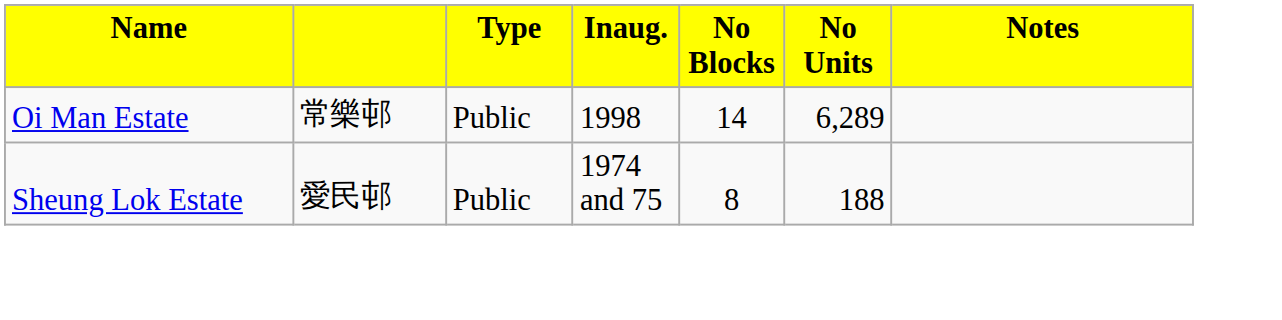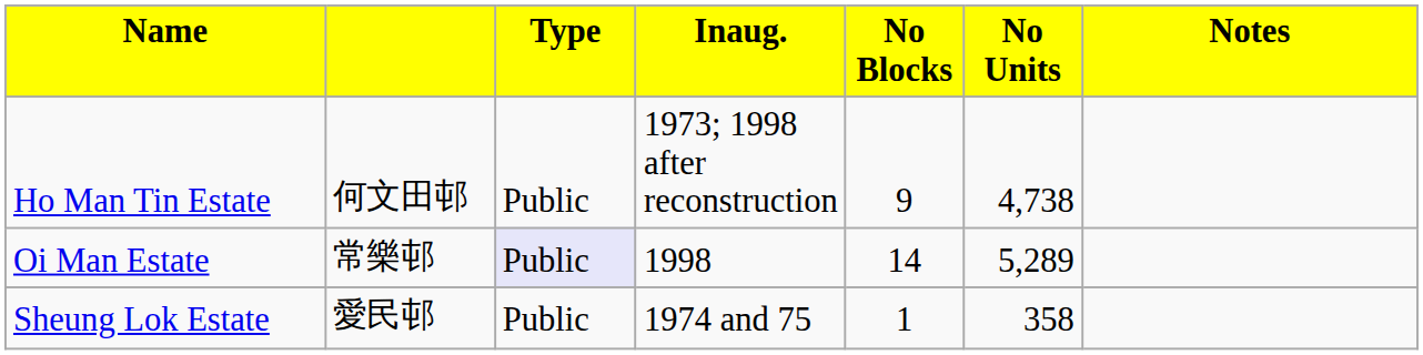 <table class="wikitable">
 <tr style="font-weight:bold;background-color:yellow" align="center" valign="top">
 <td width="143.25" Height="12.75">Name</td>
 <td width="72.75" align="center" valign="top"></td>
 <td width="59.25" align="center" valign="top">Type</td>
 <td width="48" align="center" valign="top">Inaug.</td>
 <td width="48" align="center" valign="top">No Blocks</td>
 <td width="48.75" align="center" valign="top">No Units</td>
 <td width="150.75" align="center" valign="top">Notes</td>
 </tr>
 <tr valign="bottom">
+<td Height="12.75"><a href='#'>Ho Man Tin Estate</a></td>
+<td>何文田邨</td>
+<td>Public</td>
+<td>1973; 1998 after reconstruction</td>
+<td align="center">9</td>
+<td align="right">4,738</td>
+<td></td>
+</tr>
+<tr valign="bottom">
 <td Height="12.75"><a href='#'>Oi Man Estate</a></td>
 <td>常樂邨</td>
-<td>Public</td>
+<td style="background: lavender;">Public</td>
 <td>1998</td>
 <td align="center">14</td>
-<td align="right">6,289</td>
+<td align="right">5,289</td>
 <td></td>
 </tr>
 <tr valign="bottom">
 <td Height="12.75"><a href='#'>Sheung Lok Estate</a></td>
 <td>愛民邨</td>
 <td>Public</td>
 <td>1974 and 75</td>
-<td align="center">8</td>
-<td align="right">188</td>
+<td align="center">1</td>
+<td align="right">358</td>
 <td></td>
 </tr>
 </table>
